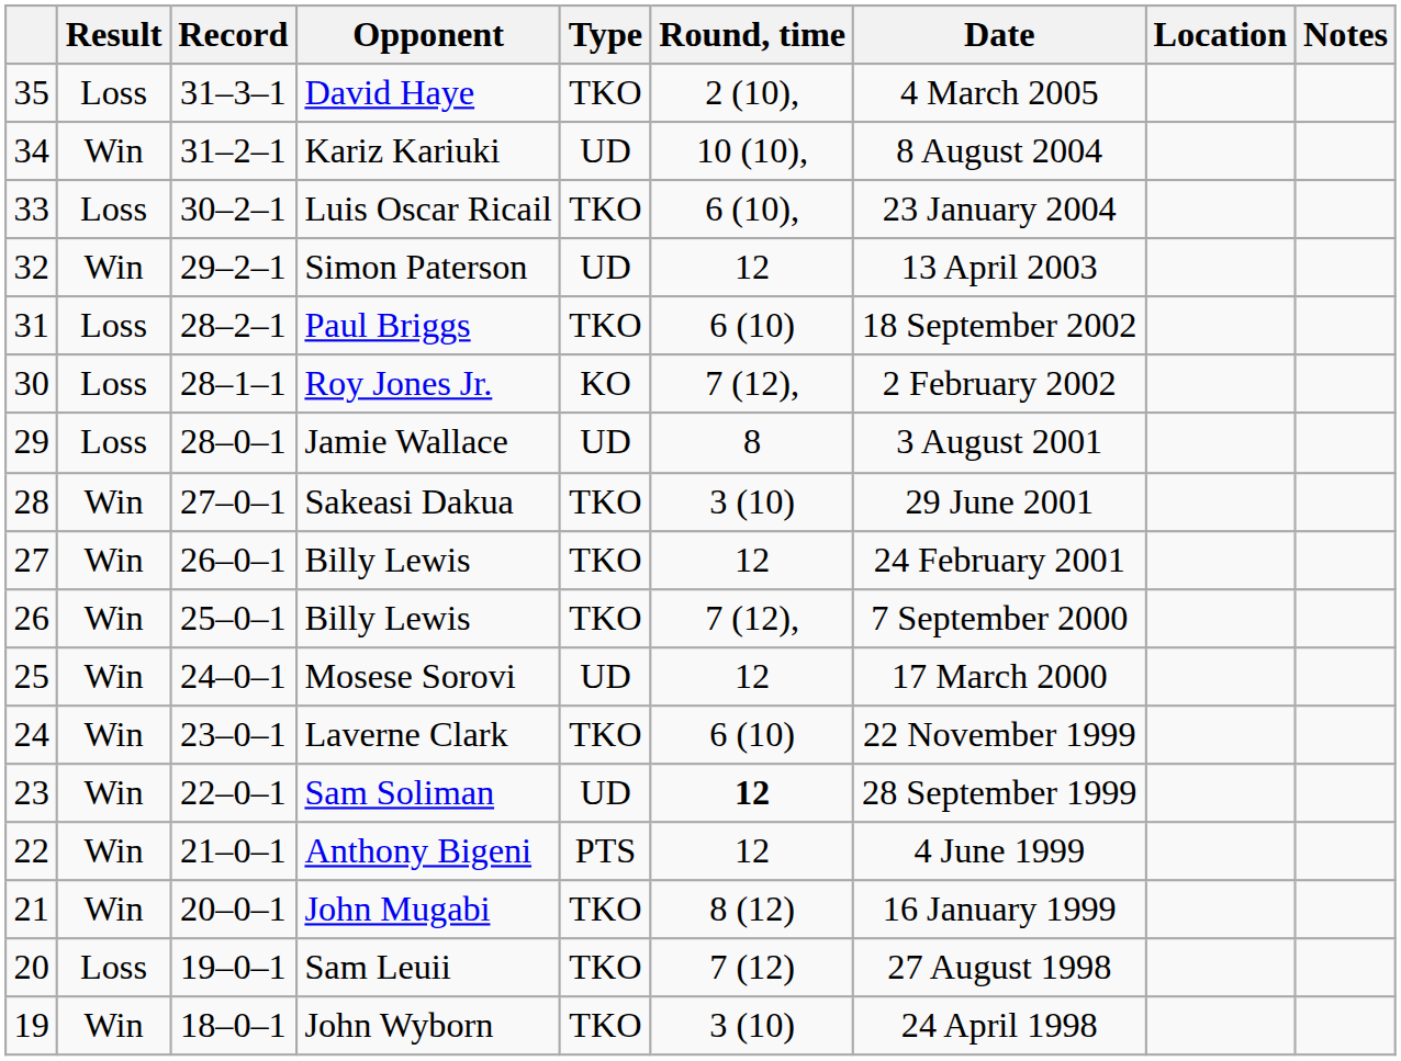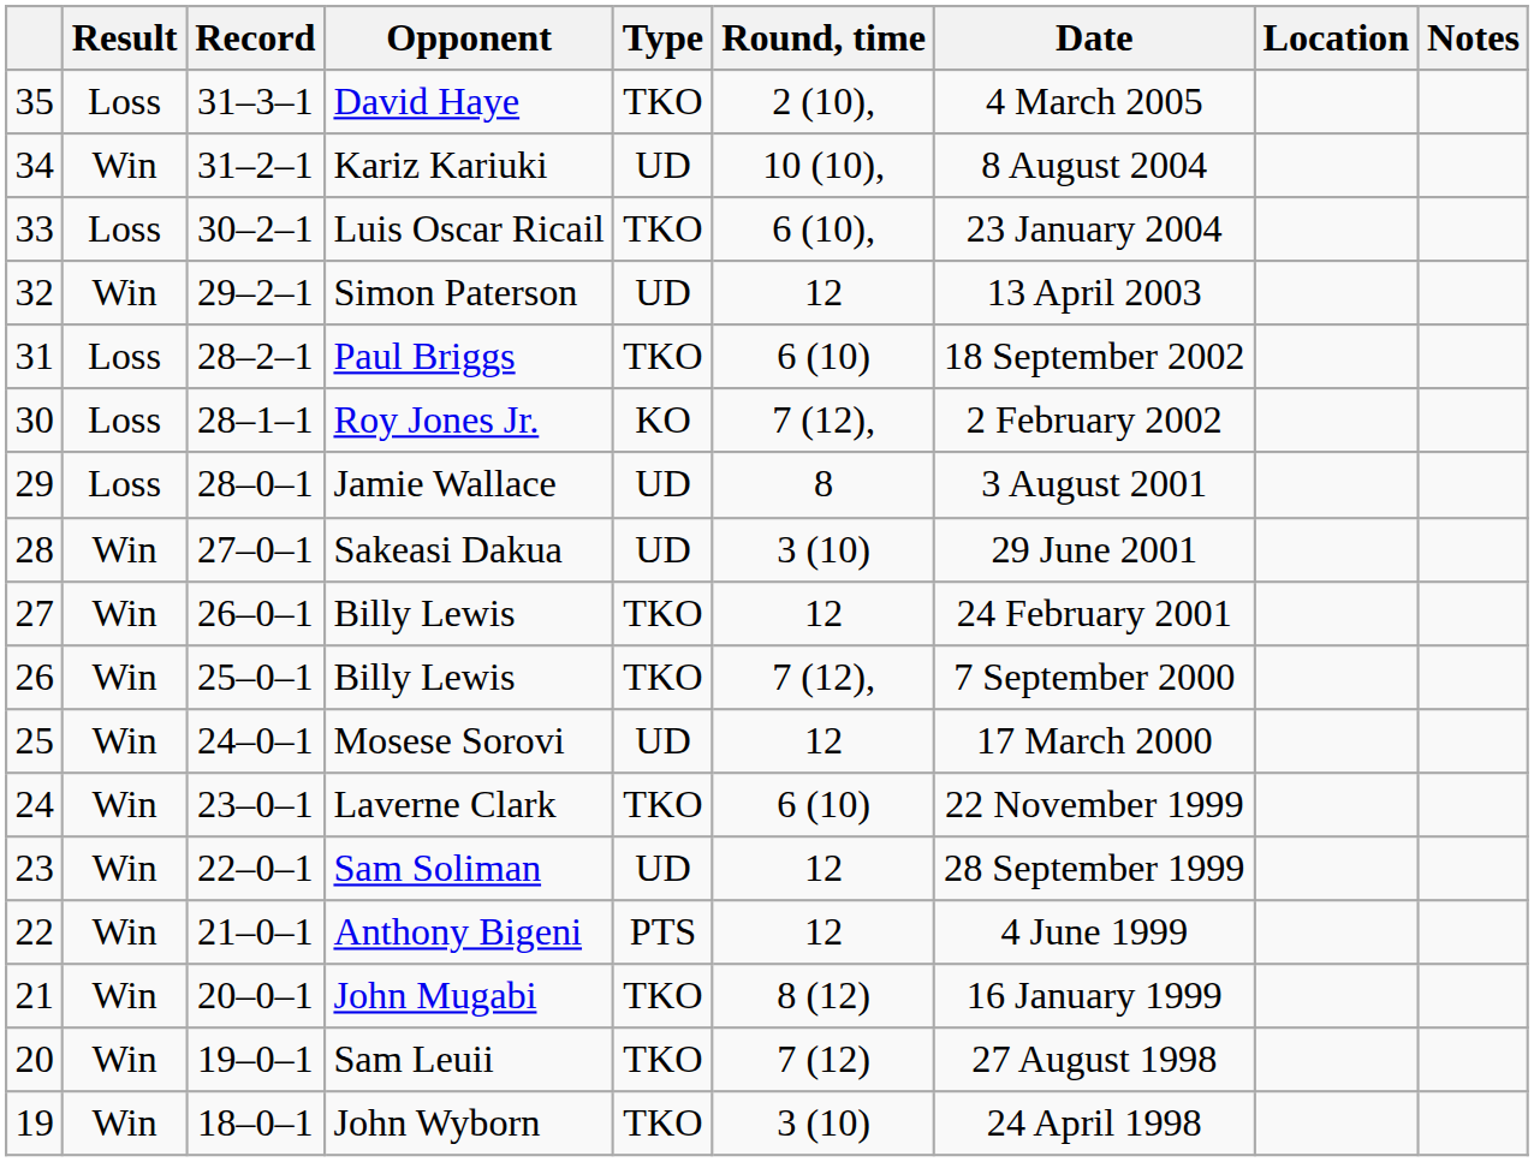 <table class="wikitable" style="text-align:center; font-size:95%">
 <tr>
 <th></th>
 <th>Result</th>
 <th>Record</th>
 <th>Opponent</th>
 <th>Type</th>
 <th>Round, time</th>
 <th>Date</th>
 <th>Location</th>
 <th>Notes</th>
 </tr>
 <tr>
 <td>35</td>
 <td>Loss</td>
 <td>31–3–1</td>
 <td style="text-align:left;"> <a href='#'>David Haye</a></td>
 <td>TKO</td>
 <td>2 (10), </td>
 <td>4 March 2005</td>
 <td style="text-align:left;"></td>
 <td align=left></td>
 </tr>
 <tr>
 <td>34</td>
 <td>Win</td>
 <td>31–2–1</td>
 <td style="text-align:left;"> Kariz Kariuki</td>
 <td>UD</td>
 <td>10 (10), </td>
 <td>8 August 2004</td>
 <td style="text-align:left;"></td>
 <td align=left></td>
 </tr>
 <tr>
 <td>33</td>
 <td>Loss</td>
 <td>30–2–1</td>
 <td style="text-align:left;"> Luis Oscar Ricail</td>
 <td>TKO</td>
 <td>6 (10), </td>
 <td>23 January 2004</td>
 <td style="text-align:left;"></td>
 <td align=left></td>
 </tr>
 <tr>
 <td>32</td>
 <td>Win</td>
 <td>29–2–1</td>
 <td style="text-align:left;">  Simon Paterson</td>
 <td>UD</td>
 <td>12</td>
 <td>13 April 2003</td>
 <td align=left></td>
 <td align=left></td>
 </tr>
 <tr>
 <td>31</td>
 <td>Loss</td>
 <td>28–2–1</td>
 <td align=left> <a href='#'>Paul Briggs</a></td>
 <td>TKO</td>
 <td>6 (10)</td>
 <td>18 September 2002</td>
 <td align=left></td>
 <td align=left></td>
 </tr>
 <tr>
 <td>30</td>
 <td>Loss</td>
 <td>28–1–1</td>
 <td style="text-align:left;"> <a href='#'>Roy Jones Jr.</a></td>
 <td>KO</td>
 <td>7 (12), </td>
 <td>2 February 2002</td>
 <td style="text-align:left;"> </td>
 <td style="text-align:left;"></td>
 </tr>
 <tr>
 <td>29</td>
 <td>Loss</td>
 <td>28–0–1</td>
 <td style="text-align:left;"> Jamie Wallace</td>
 <td>UD</td>
 <td>8</td>
 <td>3 August 2001</td>
 <td align=left></td>
 </tr>
 <tr>
 <td>28</td>
 <td>Win</td>
 <td>27–0–1</td>
 <td style="text-align:left;"> Sakeasi Dakua</td>
-<td>TKO</td>
+<td>UD</td>
 <td>3 (10)</td>
 <td>29 June 2001</td>
 <td align=left></td>
 <td align=left></td>
 </tr>
 <tr>
 <td>27</td>
 <td>Win</td>
 <td>26–0–1</td>
 <td style="text-align:left;"> Billy Lewis</td>
 <td>TKO</td>
 <td>12</td>
 <td>24 February 2001</td>
 <td align=left> </td>
 <td align=left></td>
 </tr>
 <tr>
 <td>26</td>
 <td>Win</td>
 <td>25–0–1</td>
 <td style="text-align:left;"> Billy Lewis</td>
 <td>TKO</td>
 <td>7 (12), </td>
 <td>7 September 2000</td>
 <td align=left> </td>
 <td align=left></td>
 </tr>
 <tr>
 <td>25</td>
 <td>Win</td>
 <td>24–0–1</td>
 <td style="text-align:left;"> Mosese Sorovi</td>
 <td>UD</td>
 <td>12</td>
 <td>17 March 2000</td>
 <td align=left> </td>
 <td align=left></td>
 </tr>
 <tr>
 <td>24</td>
 <td>Win</td>
 <td>23–0–1</td>
 <td style="text-align:left;"> Laverne Clark</td>
 <td>TKO</td>
 <td>6 (10)</td>
 <td>22 November 1999</td>
 <td align=left> </td>
 <td align=left></td>
 </tr>
 <tr>
 <td>23</td>
 <td>Win</td>
 <td>22–0–1</td>
 <td style="text-align:left;"> <a href='#'>Sam Soliman</a></td>
 <td>UD</td>
-<td><strong>12</strong></td>
+<td>12</td>
 <td>28 September 1999</td>
 <td align=left></td>
 <td align=left></td>
 </tr>
 <tr>
 <td>22</td>
 <td>Win</td>
 <td>21–0–1</td>
 <td style="text-align:left;"> <a href='#'>Anthony Bigeni</a></td>
 <td>PTS</td>
 <td>12</td>
 <td>4 June 1999</td>
 <td align=left></td>
 <td align=left></td>
 </tr>
 <tr>
 <td>21</td>
 <td>Win</td>
 <td>20–0–1</td>
 <td style="text-align:left;"> <a href='#'>John Mugabi</a></td>
 <td>TKO</td>
 <td>8 (12)</td>
 <td>16 January 1999</td>
 <td align=left></td>
 <td align=left></td>
 </tr>
 <tr>
 <td>20</td>
-<td>Loss</td>
+<td>Win</td>
 <td>19–0–1</td>
 <td style="text-align:left;"> Sam Leuii</td>
 <td>TKO</td>
 <td>7 (12)</td>
 <td>27 August 1998</td>
 <td align=left></td>
 <td align=left></td>
 </tr>
 <tr>
 <td>19</td>
 <td>Win</td>
 <td>18–0–1</td>
 <td style="text-align:left;"> John Wyborn</td>
 <td>TKO</td>
 <td>3 (10)</td>
 <td>24 April 1998</td>
 <td align=left></td>
 <td align=left></td>
 </tr>
 </table>
